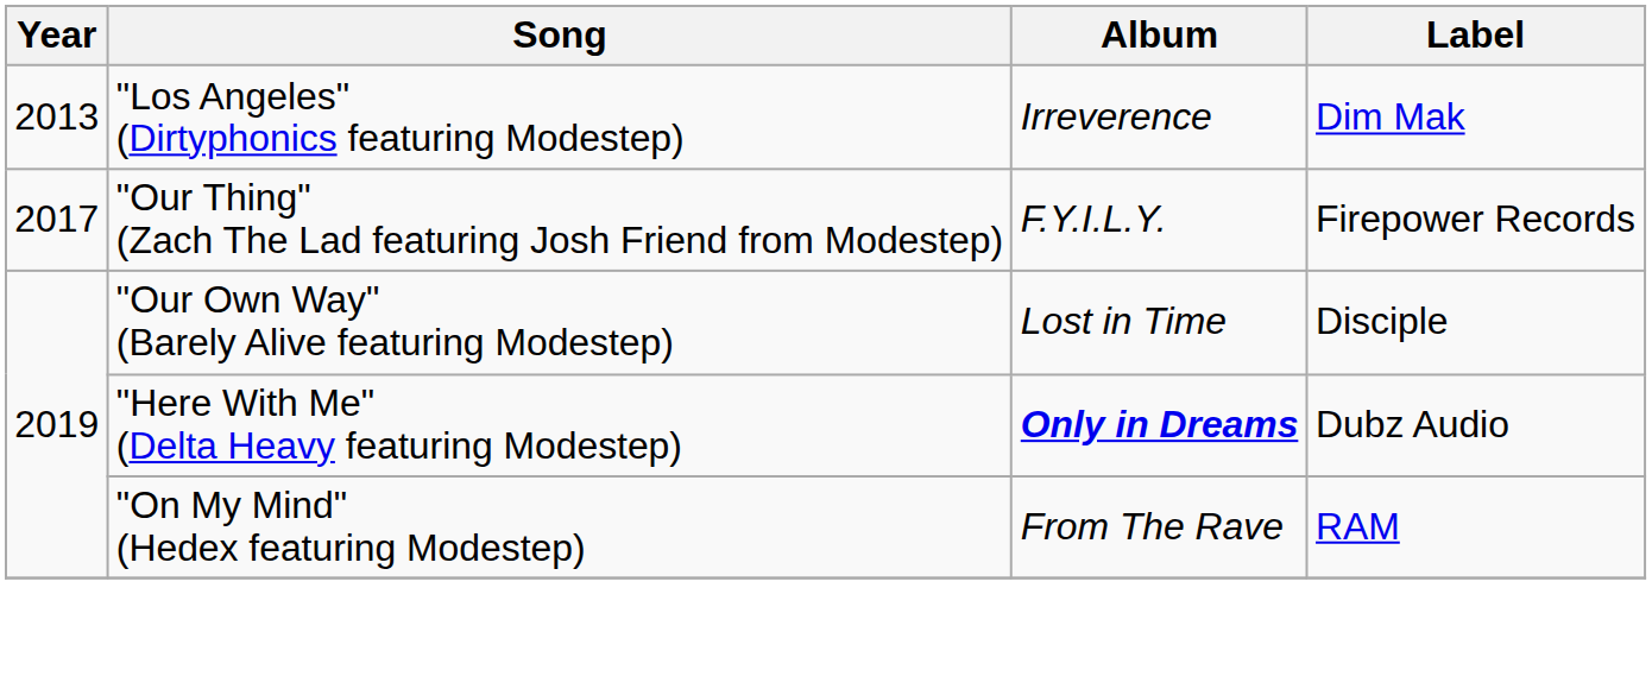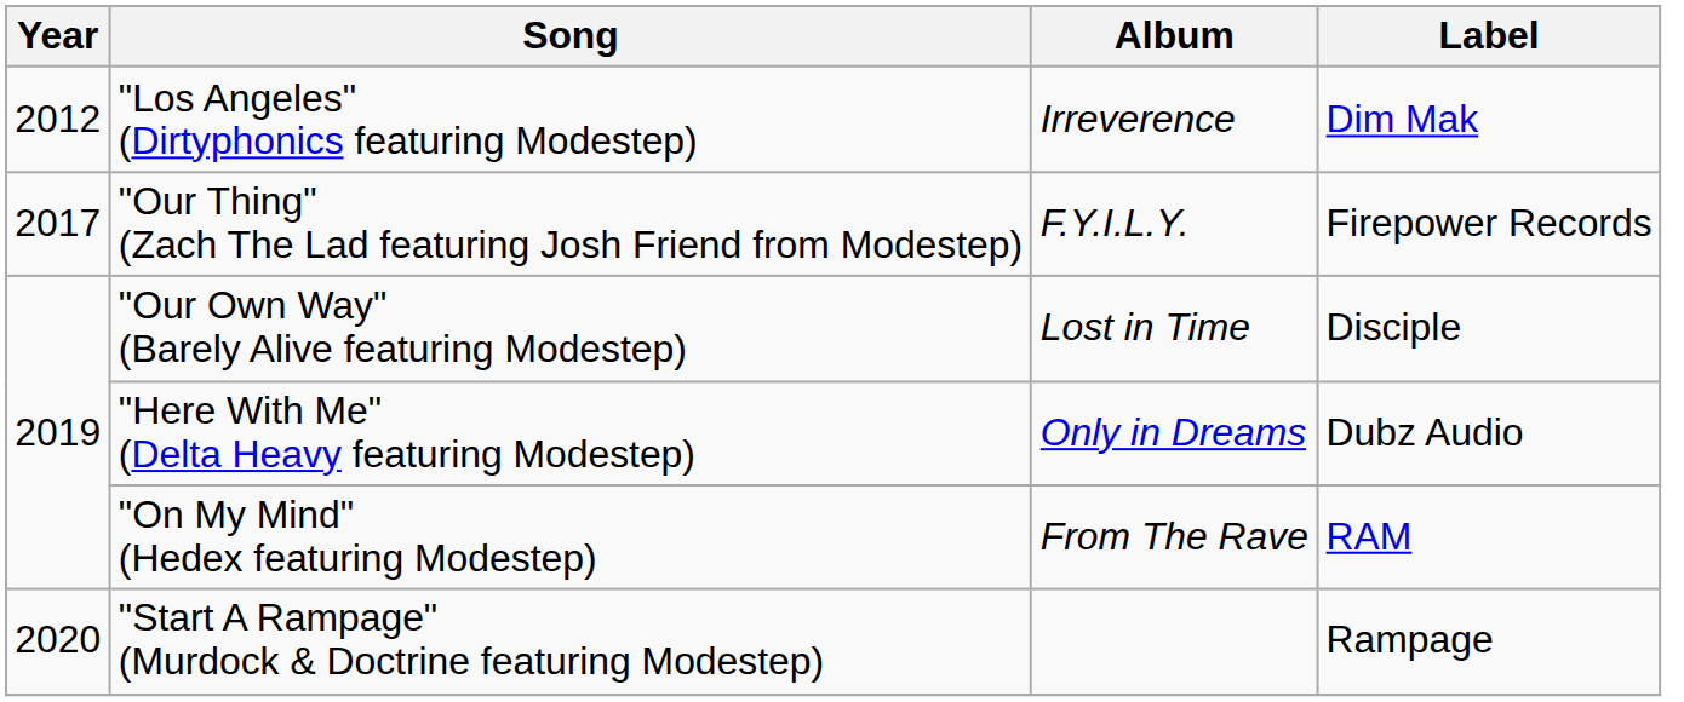 <table class="wikitable">
 <tr>
 <th>Year</th>
 <th>Song</th>
 <th>Album</th>
 <th>Label</th>
 </tr>
 <tr>
-<td>2013</td>
+<td>2012</td>
 <td>"Los Angeles"<br><span>(<a href='#'>Dirtyphonics</a> featuring Modestep)</span></td>
 <td><em>Irreverence</em></td>
 <td><a href='#'>Dim Mak</a></td>
 </tr>
 <tr>
 <td>2017</td>
 <td>"Our Thing"<br><span>(Zach The Lad featuring Josh Friend from Modestep)</span></td>
 <td><em>F.Y.I.L.Y.</em></td>
 <td>Firepower Records</td>
 </tr>
 <tr>
 <td rowspan="3">2019</td>
 <td>"Our Own Way"<br><span>(Barely Alive featuring Modestep)</span></td>
 <td><em>Lost in Time</em></td>
 <td>Disciple</td>
 </tr>
 <tr>
 <td>"Here With Me"<br><span>(<a href='#'>Delta Heavy</a> featuring Modestep)</span></td>
-<td><strong><em><a href='#'>Only in Dreams</a></em></strong></td>
+<td><em><a href='#'>Only in Dreams</a></em></td>
 <td>Dubz Audio</td>
 </tr>
 <tr>
 <td>"On My Mind"<br><span>(Hedex featuring Modestep)</span></td>
 <td><em>From The Rave</em></td>
 <td><a href='#'>RAM</a></td>
 </tr>
 <tr>
+<td>2020</td>
+<td>"Start A Rampage"<br><span>(Murdock & Doctrine featuring Modestep)</span></td>
+<td></td>
+<td>Rampage</td>
+</tr>
+<tr>
 </tr>
 </table>
